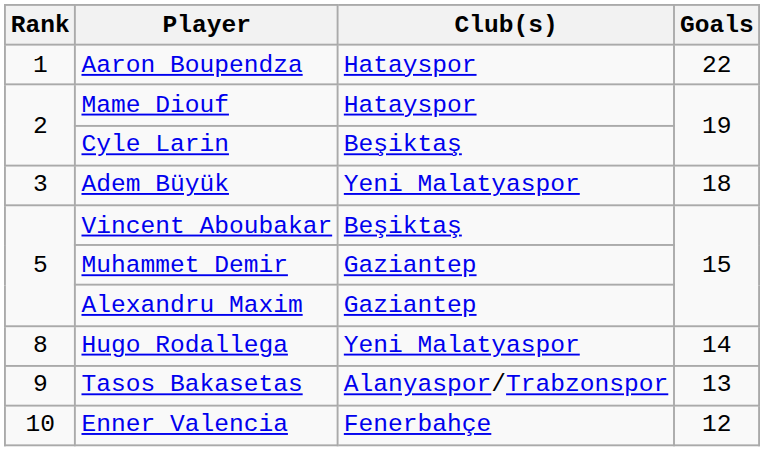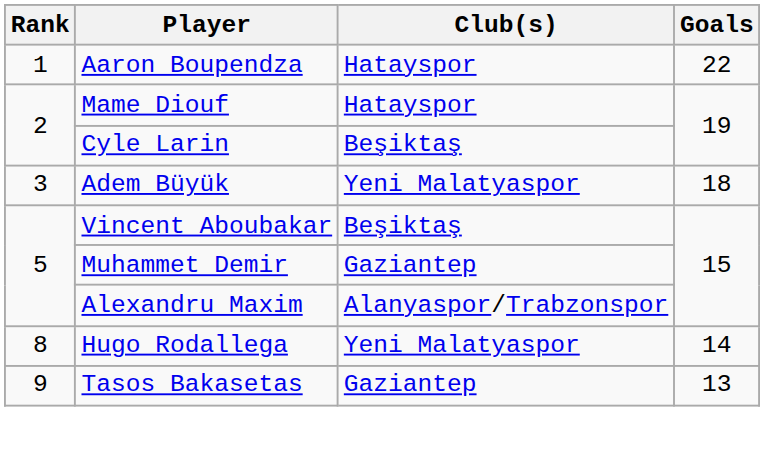 <table class="wikitable" style="text-align:center;">
 <tr>
 <th>Rank</th>
 <th>Player</th>
 <th>Club(s)</th>
 <th>Goals</th>
 </tr>
 <tr>
 <td>1</td>
 <td align="left"> <a href='#'>Aaron Boupendza</a></td>
 <td align="left"><a href='#'>Hatayspor</a></td>
 <td>22</td>
 </tr>
 <tr>
 <td rowspan=2>2</td>
 <td align="left"> <a href='#'>Mame Diouf</a></td>
 <td align="left"><a href='#'>Hatayspor</a></td>
 <td rowspan=2>19</td>
 </tr>
 <tr>
 <td align="left"> <a href='#'>Cyle Larin</a></td>
 <td align="left"><a href='#'>Beşiktaş</a></td>
 </tr>
 <tr>
 <td>3</td>
 <td align="left"> <a href='#'>Adem Büyük</a></td>
 <td align="left"><a href='#'>Yeni Malatyaspor</a></td>
 <td>18</td>
 </tr>
 <tr>
 <td rowspan=3>5</td>
 <td align="left"> <a href='#'>Vincent Aboubakar</a></td>
 <td align="left"><a href='#'>Beşiktaş</a></td>
 <td rowspan=3>15</td>
 </tr>
 <tr>
 <td align="left"> <a href='#'>Muhammet Demir</a></td>
 <td align="left"><a href='#'>Gaziantep</a></td>
 </tr>
 <tr>
 <td align="left"> <a href='#'>Alexandru Maxim</a></td>
-<td align="left"><a href='#'>Gaziantep</a></td>
+<td align="left"><a href='#'>Alanyaspor</a>/<a href='#'>Trabzonspor</a></td>
 </tr>
 <tr>
 <td>8</td>
 <td align="left"> <a href='#'>Hugo Rodallega</a></td>
 <td align="left"><a href='#'>Yeni Malatyaspor</a></td>
 <td>14</td>
 </tr>
 <tr>
 <td>9</td>
 <td align="left"> <a href='#'>Tasos Bakasetas</a></td>
-<td align="left"><a href='#'>Alanyaspor</a>/<a href='#'>Trabzonspor</a></td>
+<td align="left"><a href='#'>Gaziantep</a></td>
 <td>13</td>
 </tr>
-<tr>
-<td>10</td>
-<td align="left"> <a href='#'>Enner Valencia</a></td>
-<td align="left"><a href='#'>Fenerbahçe</a></td>
-<td>12</td>
-</tr>
 </table>
